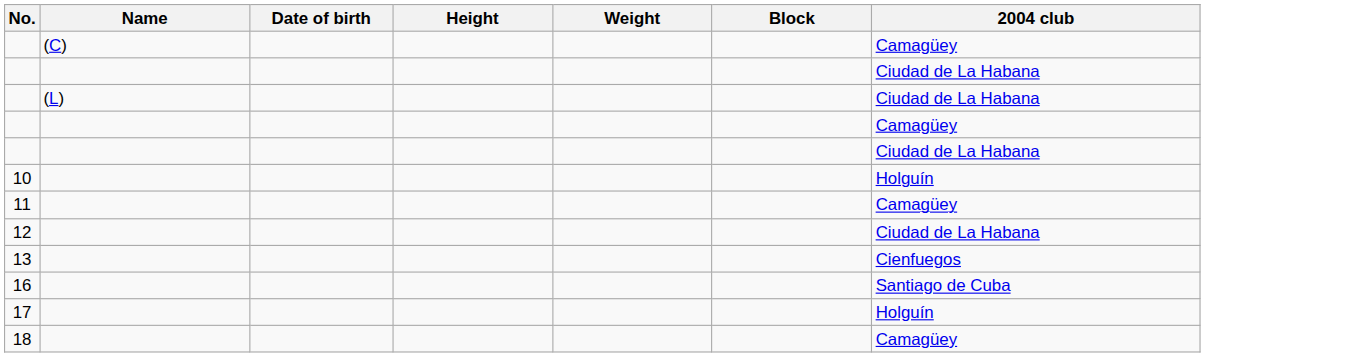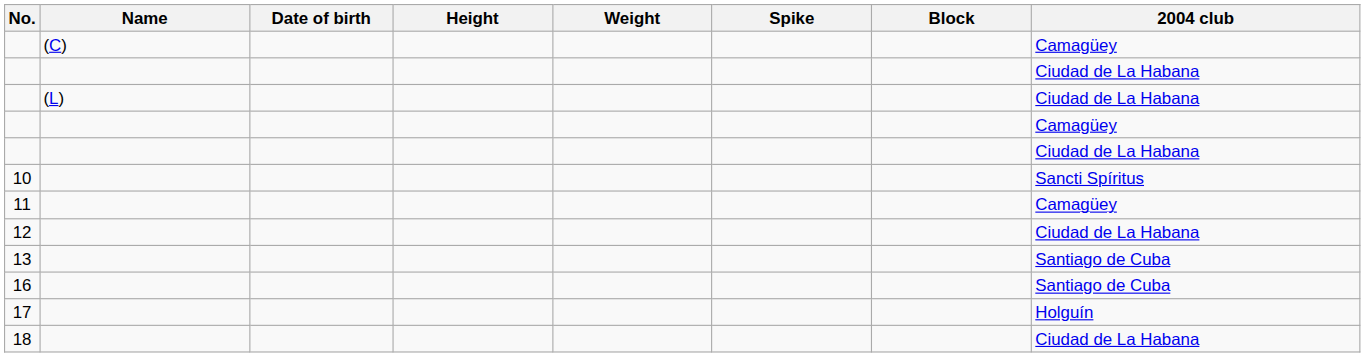 <table class="wikitable sortable" style="font-size:95%; text-align:center;">
 <tr>
 <th>No.</th>
 <th style="width:12em">Name</th>
 <th style="width:8em">Date of birth</th>
 <th style="width:9em">Height</th>
 <th style="width:9em">Weight</th>
+<th style="width:9em">Spike</th>
 <th style="width:9em">Block</th>
 <th style="width:19em">2004 club</th>
 </tr>
 <tr>
 <td></td>
 <td style="text-align:left;"> (<a href='#'>C</a>)</td>
 <td style="text-align:right;"></td>
+<td></td>
 <td></td>
 <td></td>
 <td></td>
 <td style="text-align:left;"> <a href='#'>Camagüey</a></td>
 </tr>
 <tr>
 <td></td>
 <td style="text-align:left;"></td>
 <td style="text-align:right;"></td>
 <td></td>
 <td></td>
 <td></td>
+<td></td>
 <td style="text-align:left;"> <a href='#'>Ciudad de La Habana</a></td>
 </tr>
 <tr>
 <td></td>
 <td style="text-align:left;"> (<a href='#'>L</a>)</td>
 <td style="text-align:right;"></td>
+<td></td>
 <td></td>
 <td></td>
 <td></td>
 <td style="text-align:left;"> <a href='#'>Ciudad de La Habana</a></td>
 </tr>
 <tr>
 <td></td>
 <td style="text-align:left;"></td>
 <td style="text-align:right;"></td>
 <td></td>
 <td></td>
 <td></td>
+<td></td>
 <td style="text-align:left;"> <a href='#'>Camagüey</a></td>
 </tr>
 <tr>
 <td></td>
 <td style="text-align:left;"></td>
 <td style="text-align:right;"></td>
+<td></td>
 <td></td>
 <td></td>
 <td></td>
 <td style="text-align:left;"> <a href='#'>Ciudad de La Habana</a></td>
 </tr>
 <tr>
 <td>10</td>
 <td style="text-align:left;"></td>
 <td style="text-align:right;"></td>
 <td></td>
 <td></td>
 <td></td>
-<td style="text-align:left;"> <a href='#'>Holguín</a></td>
+<td></td>
+<td style="text-align:left;"> <a href='#'>Sancti Spíritus</a></td>
 </tr>
 <tr>
 <td>11</td>
 <td style="text-align:left;"></td>
 <td style="text-align:right;"></td>
+<td></td>
 <td></td>
 <td></td>
 <td></td>
 <td style="text-align:left;"> <a href='#'>Camagüey</a></td>
 </tr>
 <tr>
 <td>12</td>
 <td style="text-align:left;"></td>
 <td style="text-align:right;"></td>
 <td></td>
 <td></td>
 <td></td>
+<td></td>
 <td style="text-align:left;"> <a href='#'>Ciudad de La Habana</a></td>
 </tr>
 <tr>
 <td>13</td>
 <td style="text-align:left;"></td>
 <td style="text-align:right;"></td>
 <td></td>
 <td></td>
 <td></td>
-<td style="text-align:left;"> <a href='#'>Cienfuegos</a></td>
+<td></td>
+<td style="text-align:left;"> <a href='#'>Santiago de Cuba</a></td>
 </tr>
 <tr>
 <td>16</td>
 <td style="text-align:left;"></td>
 <td style="text-align:right;"></td>
+<td></td>
 <td></td>
 <td></td>
 <td></td>
 <td style="text-align:left;"> <a href='#'>Santiago de Cuba</a></td>
 </tr>
 <tr>
 <td>17</td>
 <td style="text-align:left;"></td>
 <td style="text-align:right;"></td>
 <td></td>
 <td></td>
 <td></td>
+<td></td>
 <td style="text-align:left;"> <a href='#'>Holguín</a></td>
 </tr>
 <tr>
 <td>18</td>
 <td style="text-align:left;"></td>
 <td style="text-align:right;"></td>
 <td></td>
 <td></td>
 <td></td>
-<td style="text-align:left;"> <a href='#'>Camagüey</a></td>
+<td></td>
+<td style="text-align:left;"> <a href='#'>Ciudad de La Habana</a></td>
 </tr>
 </table>
